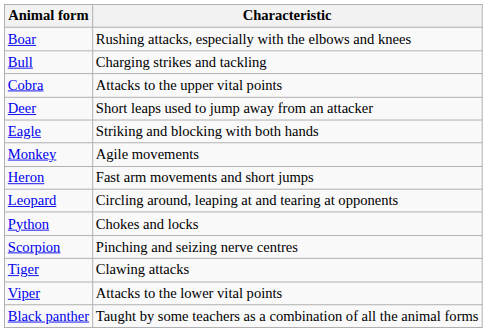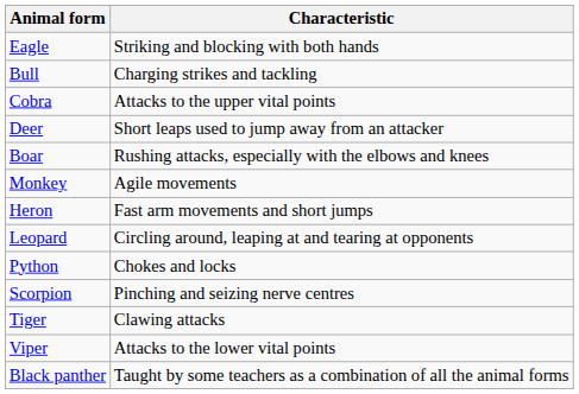 <table class="wikitable">
 <tr>
 <th>Animal form</th>
 <th>Characteristic</th>
 </tr>
 <tr>
-<td><a href='#'>Boar</a></td>
-<td>Rushing attacks, especially with the elbows and knees</td>
+<td><a href='#'>Eagle</a></td>
+<td>Striking and blocking with both hands</td>
 </tr>
 <tr>
 <td><a href='#'>Bull</a></td>
 <td>Charging strikes and tackling</td>
 </tr>
 <tr>
 <td><a href='#'>Cobra</a></td>
 <td>Attacks to the upper vital points</td>
 </tr>
 <tr>
 <td><a href='#'>Deer</a></td>
 <td>Short leaps used to jump away from an attacker</td>
 </tr>
 <tr>
-<td><a href='#'>Eagle</a></td>
-<td>Striking and blocking with both hands</td>
+<td><a href='#'>Boar</a></td>
+<td>Rushing attacks, especially with the elbows and knees</td>
 </tr>
 <tr>
 <td><a href='#'>Monkey</a></td>
 <td>Agile movements</td>
 </tr>
 <tr>
 <td><a href='#'>Heron</a></td>
 <td>Fast arm movements and short jumps</td>
 </tr>
 <tr>
 <td><a href='#'>Leopard</a></td>
 <td>Circling around, leaping at and tearing at opponents</td>
 </tr>
 <tr>
 <td><a href='#'>Python</a></td>
 <td>Chokes and locks</td>
 </tr>
 <tr>
 <td><a href='#'>Scorpion</a></td>
 <td>Pinching and seizing nerve centres</td>
 </tr>
 <tr>
 <td><a href='#'>Tiger</a></td>
 <td>Clawing attacks</td>
 </tr>
 <tr>
 <td><a href='#'>Viper</a></td>
 <td>Attacks to the lower vital points</td>
 </tr>
 <tr>
 <td><a href='#'>Black panther</a></td>
 <td>Taught by some teachers as a combination of all the animal forms</td>
 </tr>
 </table>
